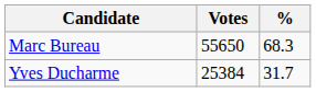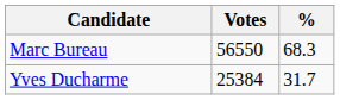 <table class="wikitable">
 <tr>
 <th style="width: 170px">Candidate </th>
 <th style="width: 50px">Votes</th>
 <th style="width: 40px">%</th>
 </tr>
 <tr>
 <td><a href='#'>Marc Bureau</a></td>
-<td>55650</td>
+<td>56550</td>
 <td>68.3</td>
 </tr>
 <tr>
 <td><a href='#'>Yves Ducharme</a></td>
 <td>25384</td>
 <td>31.7</td>
 </tr>
 </table>
